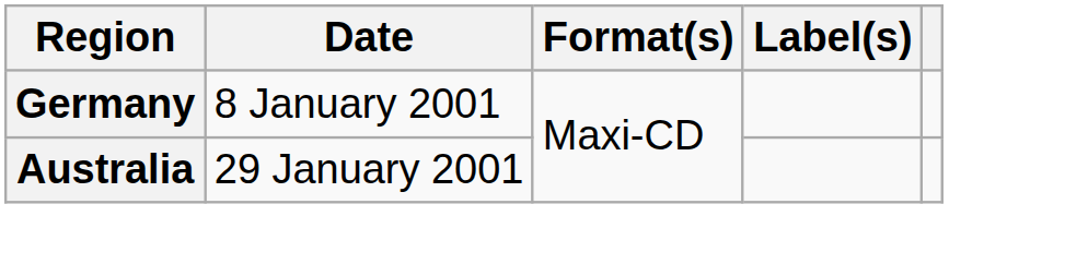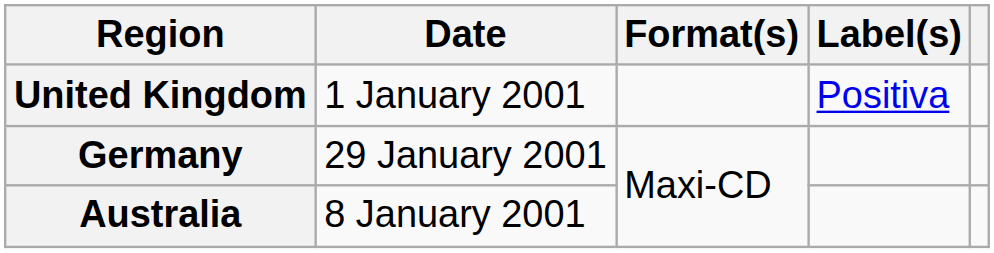 <table class="wikitable plainrowheaders">
 <tr>
 <th scope="col">Region</th>
 <th scope="col">Date</th>
 <th scope="col">Format(s)</th>
 <th scope="col">Label(s)</th>
 <th scope="col"></th>
 </tr>
 <tr>
+<th scope="row">United Kingdom</th>
+<td>1 January 2001</td>
+<td></td>
+<td><a href='#'>Positiva</a></td>
+<td></td>
+</tr>
+<tr>
 <th scope="row">Germany</th>
-<td>8 January 2001</td>
+<td>29 January 2001</td>
 <td rowspan="2">Maxi-CD</td>
 <td></td>
 <td></td>
 </tr>
 <tr>
 <th scope="row">Australia</th>
-<td>29 January 2001</td>
+<td>8 January 2001</td>
 <td></td>
 <td></td>
 </tr>
 </table>
